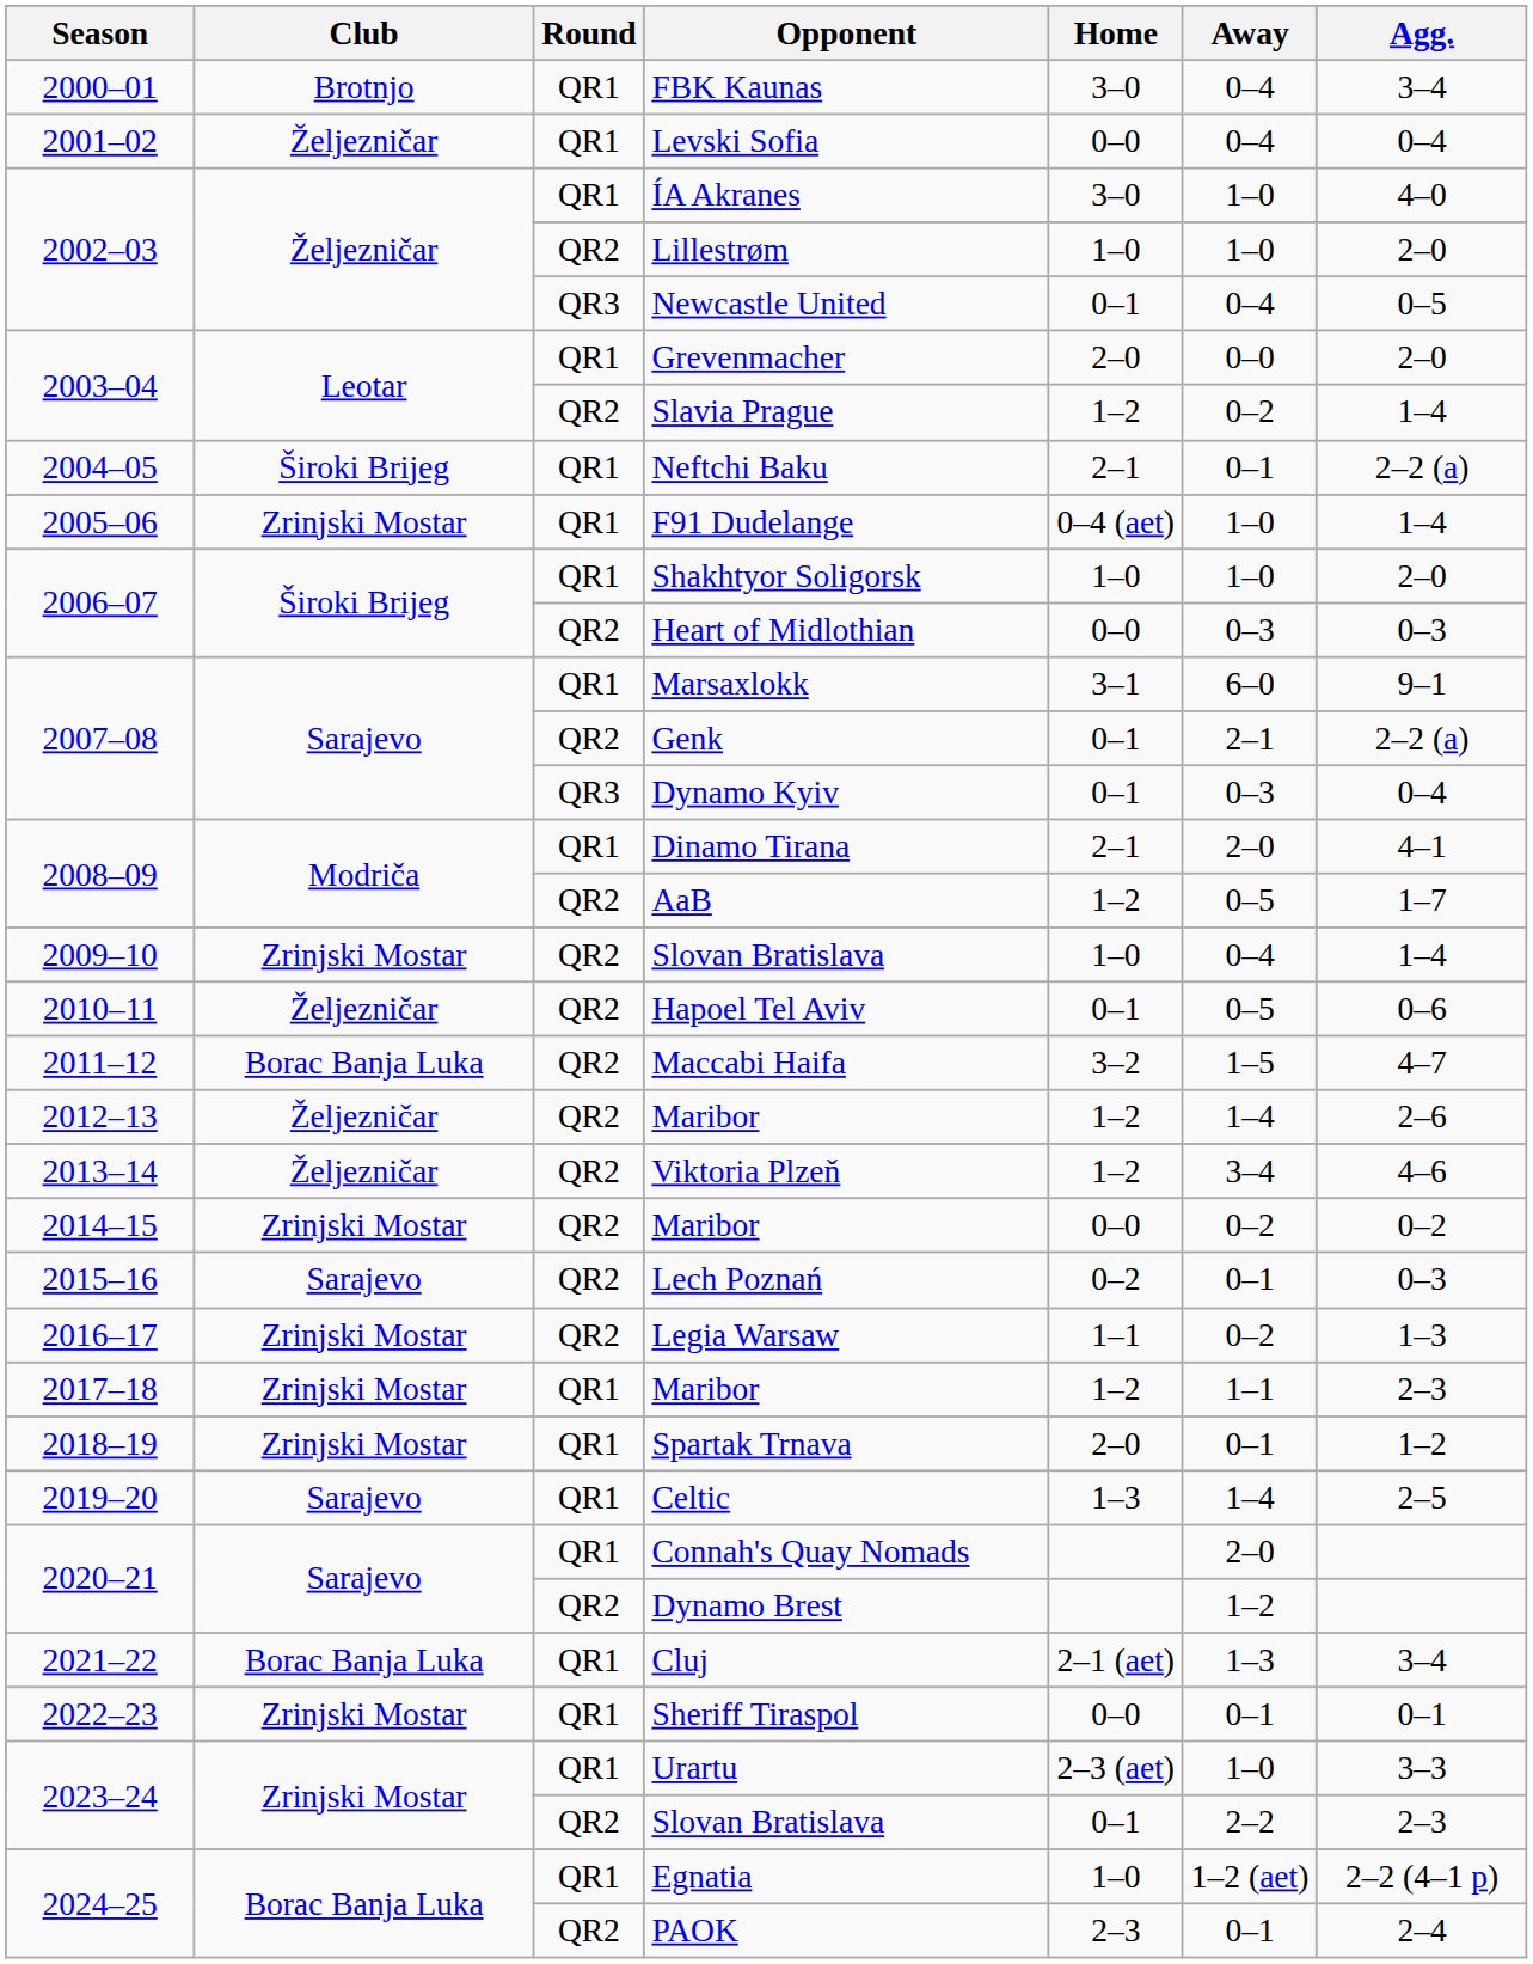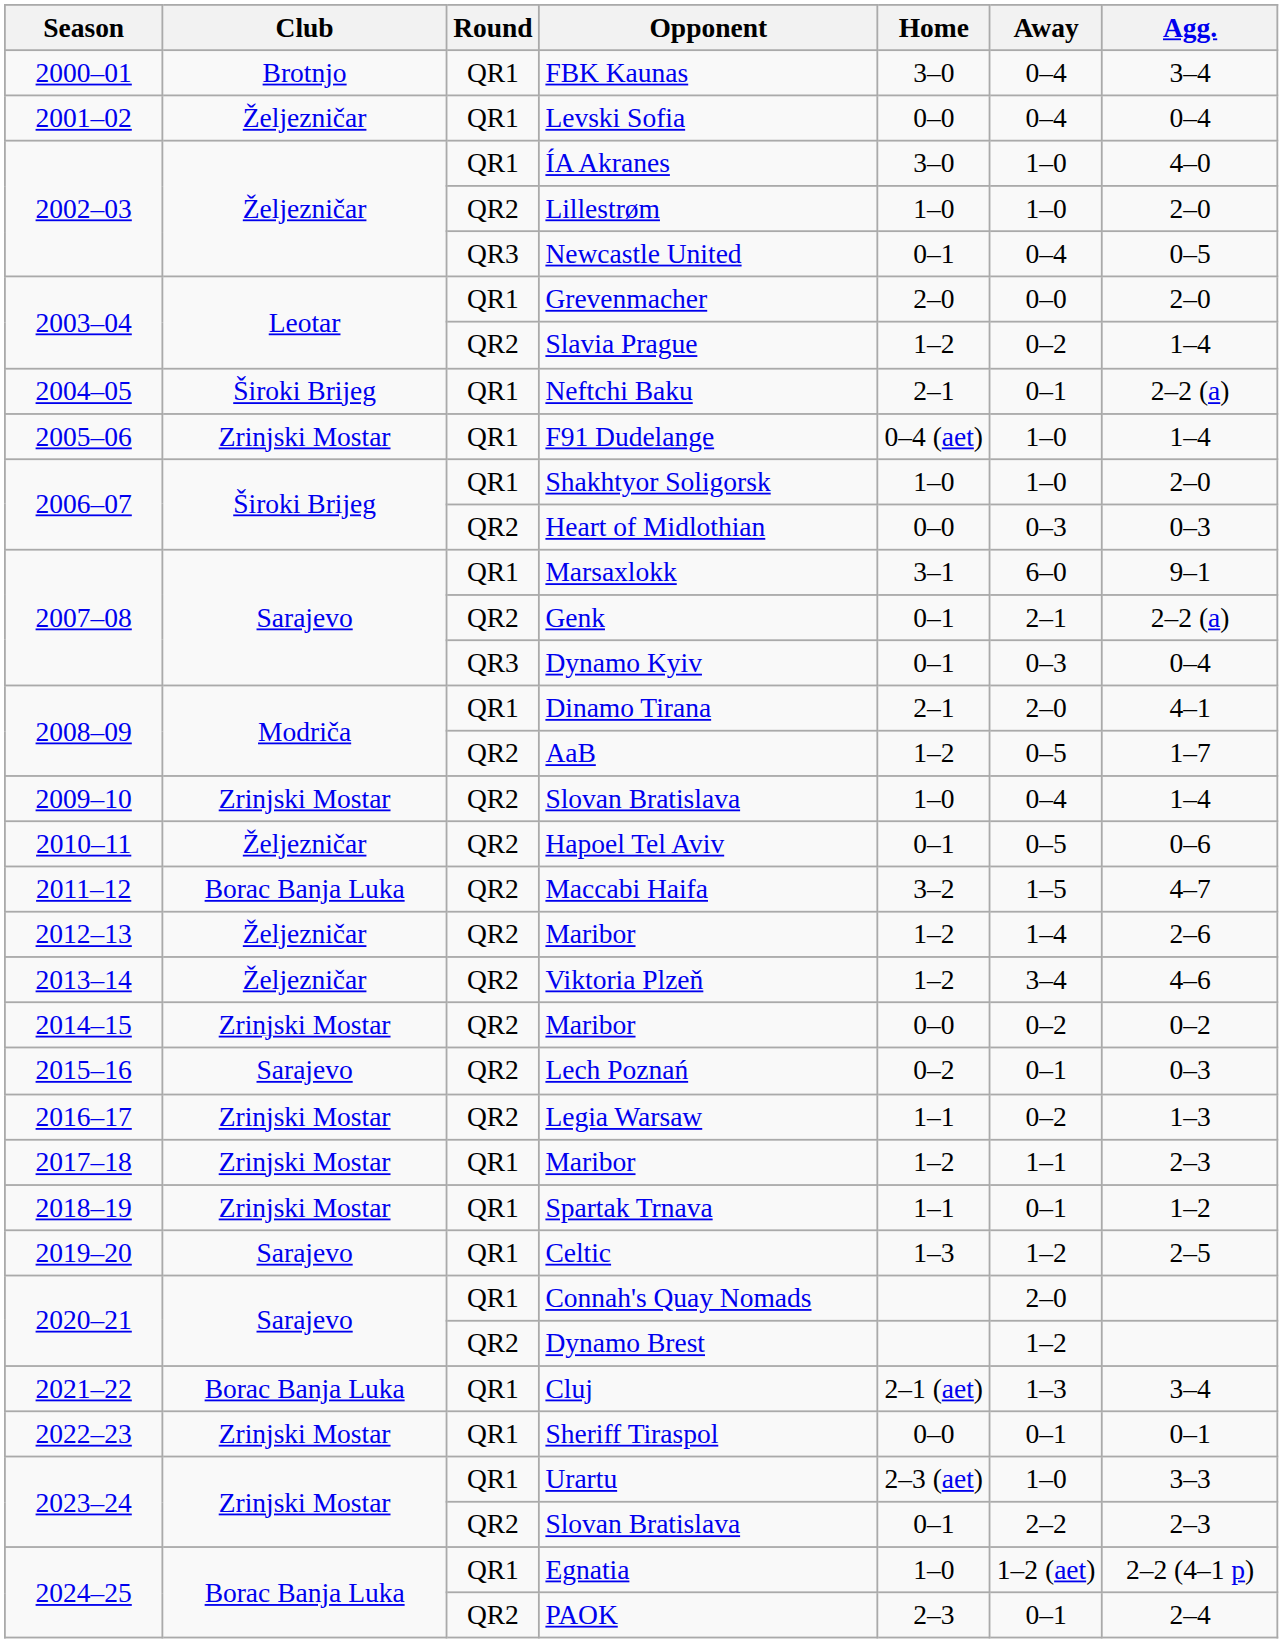 <table class="wikitable" style="font-size:95%; text-align: center;">
 <tr>
 <th width="80">Season</th>
 <th width="150">Club</th>
 <th width="30">Round</th>
 <th width="180">Opponent</th>
 <th width="55">Home</th>
 <th width="55">Away</th>
 <th width="90"><a href='#'>Agg.</a></th>
 </tr>
 <tr>
 <td><a href='#'>2000–01</a></td>
 <td><a href='#'>Brotnjo</a></td>
 <td>QR1</td>
 <td style="text-align:left"> <a href='#'>FBK Kaunas</a></td>
 <td>3–0</td>
 <td>0–4</td>
 <td>3–4</td>
 </tr>
 <tr>
 <td><a href='#'>2001–02</a></td>
 <td><a href='#'>Željezničar</a></td>
 <td>QR1</td>
 <td style="text-align:left"> <a href='#'>Levski Sofia</a></td>
 <td>0–0</td>
 <td>0–4</td>
 <td>0–4</td>
 </tr>
 <tr>
 <td rowspan=3><a href='#'>2002–03</a></td>
 <td rowspan=3><a href='#'>Željezničar</a></td>
 <td>QR1</td>
 <td style="text-align:left"> <a href='#'>ÍA Akranes</a></td>
 <td>3–0</td>
 <td>1–0</td>
 <td>4–0</td>
 </tr>
 <tr>
 <td>QR2</td>
 <td style="text-align:left"> <a href='#'>Lillestrøm</a></td>
 <td>1–0</td>
 <td>1–0</td>
 <td>2–0</td>
 </tr>
 <tr>
 <td>QR3</td>
 <td style="text-align:left"> <a href='#'>Newcastle United</a></td>
 <td>0–1</td>
 <td>0–4</td>
 <td>0–5</td>
 </tr>
 <tr>
 <td rowspan=2><a href='#'>2003–04</a></td>
 <td rowspan=2><a href='#'>Leotar</a></td>
 <td>QR1</td>
 <td style="text-align:left"> <a href='#'>Grevenmacher</a></td>
 <td>2–0</td>
 <td>0–0</td>
 <td>2–0</td>
 </tr>
 <tr>
 <td>QR2</td>
 <td style="text-align:left"> <a href='#'>Slavia Prague</a></td>
 <td>1–2</td>
 <td>0–2</td>
 <td>1–4</td>
 </tr>
 <tr>
 <td><a href='#'>2004–05</a></td>
 <td><a href='#'>Široki Brijeg</a></td>
 <td>QR1</td>
 <td style="text-align:left"> <a href='#'>Neftchi Baku</a></td>
 <td>2–1</td>
 <td>0–1</td>
 <td>2–2 (<a href='#'>a</a>)</td>
 </tr>
 <tr>
 <td><a href='#'>2005–06</a></td>
 <td><a href='#'>Zrinjski Mostar</a></td>
 <td>QR1</td>
 <td style="text-align:left"> <a href='#'>F91 Dudelange</a></td>
 <td>0–4 (<a href='#'>aet</a>)</td>
 <td>1–0</td>
 <td>1–4</td>
 </tr>
 <tr>
 <td rowspan=2><a href='#'>2006–07</a></td>
 <td rowspan=2><a href='#'>Široki Brijeg</a></td>
 <td>QR1</td>
 <td style="text-align:left"> <a href='#'>Shakhtyor Soligorsk</a></td>
 <td>1–0</td>
 <td>1–0</td>
 <td>2–0</td>
 </tr>
 <tr>
 <td>QR2</td>
 <td style="text-align:left"> <a href='#'>Heart of Midlothian</a></td>
 <td>0–0</td>
 <td>0–3</td>
 <td>0–3</td>
 </tr>
 <tr>
 <td rowspan=3><a href='#'>2007–08</a></td>
 <td rowspan=3><a href='#'>Sarajevo</a></td>
 <td>QR1</td>
 <td style="text-align:left"> <a href='#'>Marsaxlokk</a></td>
 <td>3–1</td>
 <td>6–0</td>
 <td>9–1</td>
 </tr>
 <tr>
 <td>QR2</td>
 <td style="text-align:left"> <a href='#'>Genk</a></td>
 <td>0–1</td>
 <td>2–1</td>
 <td>2–2 (<a href='#'>a</a>)</td>
 </tr>
 <tr>
 <td>QR3</td>
 <td style="text-align:left"> <a href='#'>Dynamo Kyiv</a></td>
 <td>0–1</td>
 <td>0–3</td>
 <td>0–4</td>
 </tr>
 <tr>
 <td rowspan=2><a href='#'>2008–09</a></td>
 <td rowspan=2><a href='#'>Modriča</a></td>
 <td>QR1</td>
 <td style="text-align:left"> <a href='#'>Dinamo Tirana</a></td>
 <td>2–1</td>
 <td>2–0</td>
 <td>4–1</td>
 </tr>
 <tr>
 <td>QR2</td>
 <td style="text-align:left"> <a href='#'>AaB</a></td>
 <td>1–2</td>
 <td>0–5</td>
 <td>1–7</td>
 </tr>
 <tr>
 <td><a href='#'>2009–10</a></td>
 <td><a href='#'>Zrinjski Mostar</a></td>
 <td>QR2</td>
 <td style="text-align:left"> <a href='#'>Slovan Bratislava</a></td>
 <td>1–0</td>
 <td>0–4</td>
 <td>1–4</td>
 </tr>
 <tr>
 <td><a href='#'>2010–11</a></td>
 <td><a href='#'>Željezničar</a></td>
 <td>QR2</td>
 <td style="text-align:left"> <a href='#'>Hapoel Tel Aviv</a></td>
 <td>0–1</td>
 <td>0–5</td>
 <td>0–6</td>
 </tr>
 <tr>
 <td><a href='#'>2011–12</a></td>
 <td><a href='#'>Borac Banja Luka</a></td>
 <td>QR2</td>
 <td style="text-align:left"> <a href='#'>Maccabi Haifa</a></td>
 <td>3–2</td>
 <td>1–5</td>
 <td>4–7</td>
 </tr>
 <tr>
 <td><a href='#'>2012–13</a></td>
 <td><a href='#'>Željezničar</a></td>
 <td>QR2</td>
 <td style="text-align:left"> <a href='#'>Maribor</a></td>
 <td>1–2</td>
 <td>1–4</td>
 <td>2–6</td>
 </tr>
 <tr>
 <td><a href='#'>2013–14</a></td>
 <td><a href='#'>Željezničar</a></td>
 <td>QR2</td>
 <td style="text-align:left"> <a href='#'>Viktoria Plzeň</a></td>
 <td>1–2</td>
 <td>3–4</td>
 <td>4–6</td>
 </tr>
 <tr>
 <td><a href='#'>2014–15</a></td>
 <td><a href='#'>Zrinjski Mostar</a></td>
 <td>QR2</td>
 <td style="text-align:left"> <a href='#'>Maribor</a></td>
 <td>0–0</td>
 <td>0–2</td>
 <td>0–2</td>
 </tr>
 <tr>
 <td><a href='#'>2015–16</a></td>
 <td><a href='#'>Sarajevo</a></td>
 <td>QR2</td>
 <td style="text-align:left"> <a href='#'>Lech Poznań</a></td>
 <td>0–2</td>
 <td>0–1</td>
 <td>0–3</td>
 </tr>
 <tr>
 <td><a href='#'>2016–17</a></td>
 <td><a href='#'>Zrinjski Mostar</a></td>
 <td>QR2</td>
 <td style="text-align:left"> <a href='#'>Legia Warsaw</a></td>
 <td>1–1</td>
 <td>0–2</td>
 <td>1–3</td>
 </tr>
 <tr>
 <td><a href='#'>2017–18</a></td>
 <td><a href='#'>Zrinjski Mostar</a></td>
 <td>QR1</td>
 <td style="text-align:left"> <a href='#'>Maribor</a></td>
 <td>1–2</td>
 <td>1–1</td>
 <td>2–3</td>
 </tr>
 <tr>
 <td><a href='#'>2018–19</a></td>
 <td><a href='#'>Zrinjski Mostar</a></td>
 <td>QR1</td>
 <td style="text-align:left"> <a href='#'>Spartak Trnava</a></td>
-<td>2–0</td>
+<td>1–1</td>
 <td>0–1</td>
 <td>1–2</td>
 </tr>
 <tr>
 <td><a href='#'>2019–20</a></td>
 <td><a href='#'>Sarajevo</a></td>
 <td>QR1</td>
 <td style="text-align:left"> <a href='#'>Celtic</a></td>
 <td>1–3</td>
-<td>1–4</td>
+<td>1–2</td>
 <td>2–5</td>
 </tr>
 <tr>
 <td rowspan=2><a href='#'>2020–21</a></td>
 <td rowspan=2><a href='#'>Sarajevo</a></td>
 <td>QR1</td>
 <td style="text-align:left"> <a href='#'>Connah's Quay Nomads</a></td>
 <td></td>
 <td>2–0</td>
 <td></td>
 </tr>
 <tr>
 <td>QR2</td>
 <td style="text-align:left"> <a href='#'>Dynamo Brest</a></td>
 <td></td>
 <td>1–2</td>
 <td></td>
 </tr>
 <tr>
 <td><a href='#'>2021–22</a></td>
 <td><a href='#'>Borac Banja Luka</a></td>
 <td>QR1</td>
 <td style="text-align:left"> <a href='#'>Cluj</a></td>
 <td>2–1 (<a href='#'>aet</a>)</td>
 <td>1–3</td>
 <td>3–4</td>
 </tr>
 <tr>
 <td><a href='#'>2022–23</a></td>
 <td><a href='#'>Zrinjski Mostar</a></td>
 <td>QR1</td>
 <td style="text-align:left"> <a href='#'>Sheriff Tiraspol</a></td>
 <td>0–0</td>
 <td>0–1</td>
 <td>0–1</td>
 </tr>
 <tr>
 <td rowspan=2><a href='#'>2023–24</a></td>
 <td rowspan=2><a href='#'>Zrinjski Mostar</a></td>
 <td>QR1</td>
 <td style="text-align:left"> <a href='#'>Urartu</a></td>
 <td>2–3 (<a href='#'>aet</a>)</td>
 <td>1–0</td>
 <td>3–3 </td>
 </tr>
 <tr>
 <td>QR2</td>
 <td style="text-align:left"> <a href='#'>Slovan Bratislava</a></td>
 <td>0–1</td>
 <td>2–2</td>
 <td>2–3</td>
 </tr>
 <tr>
 <td rowspan=2><a href='#'>2024–25</a></td>
 <td rowspan=2><a href='#'>Borac Banja Luka</a></td>
 <td>QR1</td>
 <td style="text-align:left"> <a href='#'>Egnatia</a></td>
 <td>1–0</td>
 <td>1–2 (<a href='#'>aet</a>)</td>
 <td>2–2 (4–1 <a href='#'>p</a>)</td>
 </tr>
 <tr>
 <td>QR2</td>
 <td style="text-align:left"> <a href='#'>PAOK</a></td>
 <td>2–3</td>
 <td>0–1</td>
 <td>2–4</td>
 </tr>
 </table>
